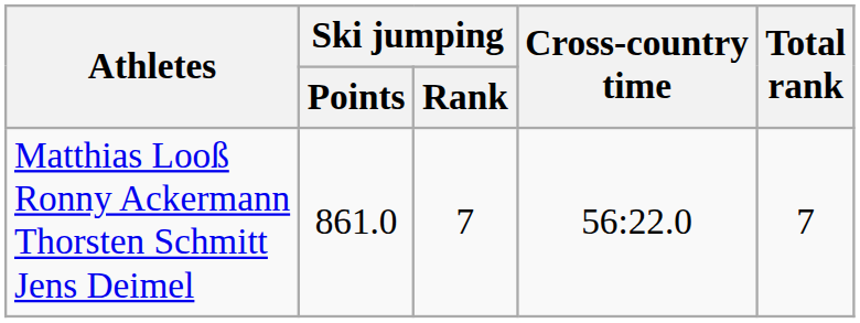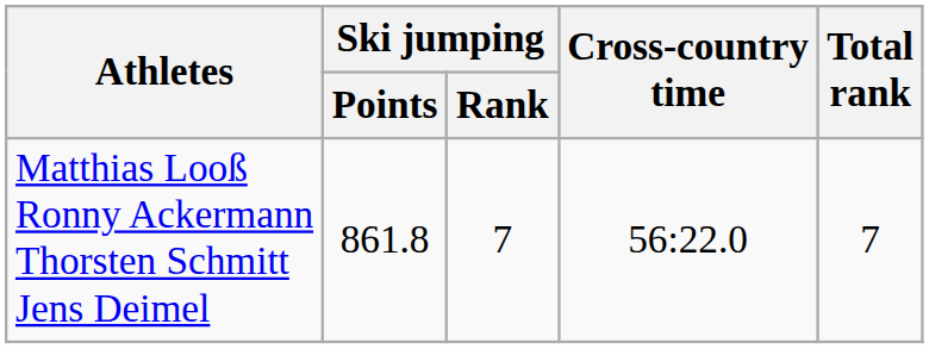 <table class="wikitable" border="1" style="font-size:90%">
 <tr>
 <th rowspan="2">Athletes</th>
 <th colspan="2">Ski jumping</th>
 <th rowspan="2">Cross-country <br> time</th>
 <th rowspan="2">Total <br> rank</th>
 </tr>
 <tr>
 <th>Points</th>
 <th>Rank</th>
 </tr>
 <tr>
 <td><a href='#'>Matthias Looß</a><br><a href='#'>Ronny Ackermann</a><br><a href='#'>Thorsten Schmitt</a><br><a href='#'>Jens Deimel</a></td>
-<td align=center>861.0</td>
+<td align=center>861.8</td>
 <td align=center>7</td>
 <td align=center>56:22.0</td>
 <td align=center>7</td>
 </tr>
 </table>
